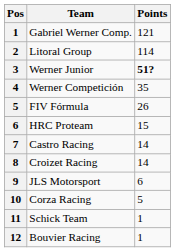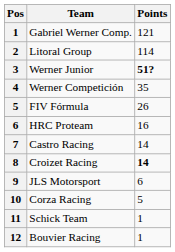 <table class="wikitable" style="font-size:85%">
 <tr>
 <th>Pos</th>
 <th>Team</th>
 <th>Points</th>
 </tr>
 <tr>
 <th>1</th>
 <td> Gabriel Werner Comp.</td>
 <td>121</td>
 </tr>
 <tr>
 <th>2</th>
 <td> Litoral Group</td>
 <td>114</td>
 </tr>
 <tr>
 <th>3</th>
 <td> Werner Junior</td>
 <td><strong>51?</strong></td>
 </tr>
 <tr>
 <th>4</th>
 <td> Werner Competición</td>
 <td>35</td>
 </tr>
 <tr>
 <th>5</th>
 <td> FIV Fórmula</td>
 <td>26</td>
 </tr>
 <tr>
 <th>6</th>
 <td> HRC Proteam</td>
-<td>15</td>
+<td>16</td>
 </tr>
 <tr>
 <th>7</th>
 <td> Castro Racing</td>
 <td>14</td>
 </tr>
 <tr>
 <th>8</th>
 <td> Croizet Racing</td>
-<td>14</td>
+<td><strong>14</strong></td>
 </tr>
 <tr>
 <th>9</th>
 <td> JLS Motorsport</td>
 <td>6</td>
 </tr>
 <tr>
 <th>10</th>
 <td> Corza Racing</td>
 <td>5</td>
 </tr>
 <tr>
 <th>11</th>
 <td> Schick Team</td>
 <td>1</td>
 </tr>
 <tr>
 <th>12</th>
 <td> Bouvier Racing</td>
 <td>1</td>
 </tr>
 </table>
